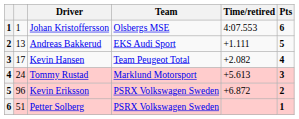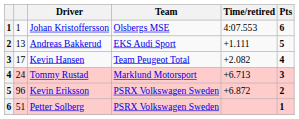 <table class=wikitable style="font-size:95%">
 <tr>
 <th></th>
 <th></th>
 <th>Driver</th>
 <th>Team</th>
 <th>Time/retired</th>
 <th>Pts</th>
 </tr>
 <tr>
 <th>1</th>
 <td>1</td>
 <td> <a href='#'>Johan Kristoffersson</a></td>
 <td><a href='#'>Olsbergs MSE</a></td>
 <td>4:07.553</td>
 <td><strong>6</strong></td>
 </tr>
 <tr>
 <th>2</th>
 <td>13</td>
 <td> <a href='#'>Andreas Bakkerud</a></td>
 <td><a href='#'>EKS Audi Sport</a></td>
 <td>+1.111</td>
 <td><strong>5</strong></td>
 </tr>
 <tr>
 <th>3</th>
 <td>17</td>
 <td> <a href='#'>Kevin Hansen</a></td>
 <td><a href='#'>Team Peugeot Total</a></td>
 <td>+2.082</td>
 <td><strong>4</strong></td>
 </tr>
 <tr style="background:#ffcccc;">
 <th>4</th>
 <td>24</td>
 <td> <a href='#'>Tommy Rustad</a></td>
 <td><a href='#'>Marklund Motorsport</a></td>
-<td>+5.613</td>
+<td>+6.713</td>
 <td><strong>3</strong></td>
 </tr>
 <tr style="background:#ffcccc;">
 <th>5</th>
 <td>96</td>
 <td> <a href='#'>Kevin Eriksson</a></td>
 <td><a href='#'>PSRX Volkswagen Sweden</a></td>
 <td>+6.872</td>
 <td><strong>2</strong></td>
 </tr>
 <tr style="background:#ffcccc;">
 <th>6</th>
 <td>51</td>
 <td> <a href='#'>Petter Solberg</a></td>
 <td><a href='#'>PSRX Volkswagen Sweden</a></td>
 <td></td>
 <td><strong>1</strong></td>
 </tr>
 </table>
